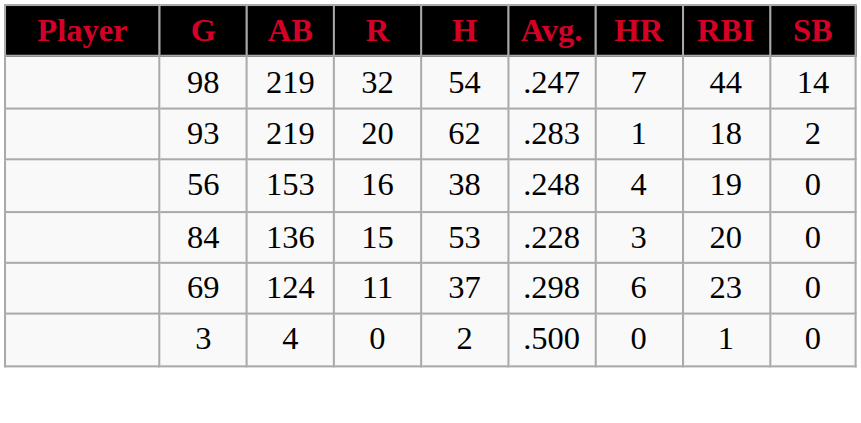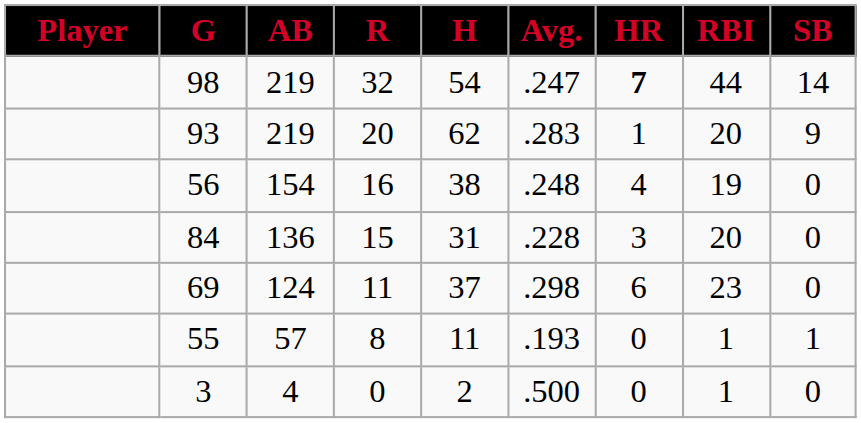 <table class="wikitable sortable">
 <tr>
 <th style="background:black; color:#d40026; width:16%;">Player</th>
 <th style="background:black; color:#d40026; width:9%;">G</th>
 <th style="background:black; color:#d40026; width:9%;">AB</th>
 <th style="background:black; color:#d40026; width:9%;">R</th>
 <th style="background:black; color:#d40026; width:9%;">H</th>
 <th style="background:black; color:#d40026; width:9%;">Avg.</th>
 <th style="background:black; color:#d40026; width:9%;">HR</th>
 <th style="background:black; color:#d40026; width:9%;">RBI</th>
 <th style="background:black; color:#d40026; width:9%;">SB</th>
 </tr>
 <tr style="text-align:center;">
 <td></td>
 <td>98</td>
 <td>219</td>
 <td>32</td>
 <td>54</td>
 <td>.247</td>
-<td>7</td>
+<td><strong>7</strong></td>
 <td>44</td>
 <td>14</td>
 </tr>
 <tr style="text-align:center;">
 <td></td>
 <td>93</td>
 <td>219</td>
 <td>20</td>
 <td>62</td>
 <td>.283</td>
 <td>1</td>
-<td>18</td>
-<td>2</td>
+<td>20</td>
+<td>9</td>
 </tr>
 <tr style="text-align:center;">
 <td></td>
 <td>56</td>
-<td>153</td>
+<td>154</td>
 <td>16</td>
 <td>38</td>
 <td>.248</td>
 <td>4</td>
 <td>19</td>
 <td>0</td>
 </tr>
 <tr align=center>
 <td></td>
 <td>84</td>
 <td>136</td>
 <td>15</td>
-<td>53</td>
+<td>31</td>
 <td>.228</td>
 <td>3</td>
 <td>20</td>
 <td>0</td>
 </tr>
 <tr style="text-align:center;">
 <td></td>
 <td>69</td>
 <td>124</td>
 <td>11</td>
 <td>37</td>
 <td>.298</td>
 <td>6</td>
 <td>23</td>
 <td>0</td>
 </tr>
 <tr style="text-align:center;">
 <td></td>
+<td>55</td>
+<td>57</td>
+<td>8</td>
+<td>11</td>
+<td>.193</td>
+<td>0</td>
+<td>1</td>
+<td>1</td>
+</tr>
+<tr style="text-align:center;">
+<td></td>
 <td>3</td>
 <td>4</td>
 <td>0</td>
 <td>2</td>
 <td>.500</td>
 <td>0</td>
 <td>1</td>
 <td>0</td>
 </tr>
 </table>
